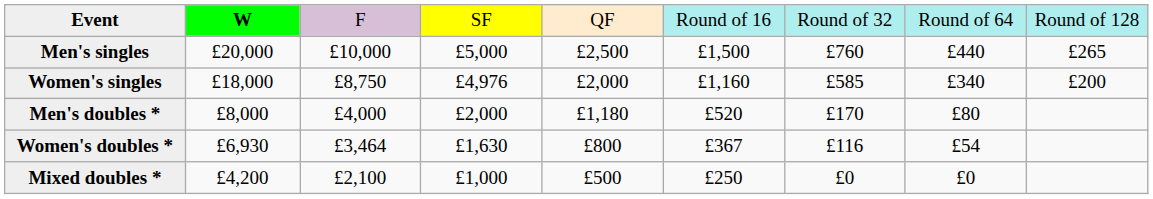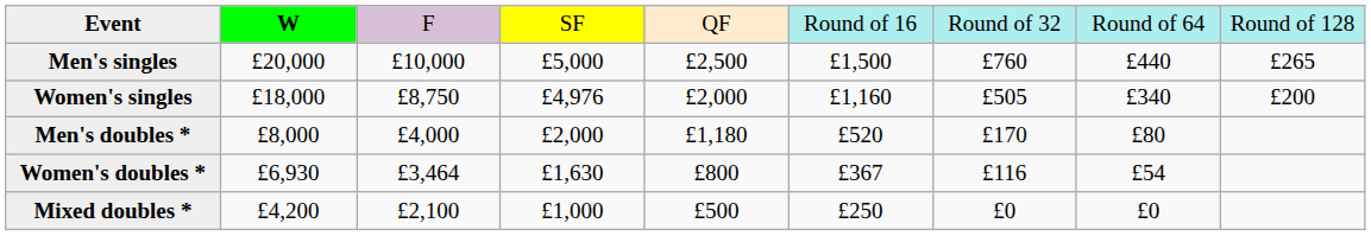 <table class=wikitable style=font-size:90%;text-align:center>
 <tr>
 <td style="width:130px; background:#efefef;"><strong>Event</strong></td>
 <td style="width:80px; background:lime;"><strong>W</strong></td>
 <td style="width:85px; background:thistle;">F</td>
 <td style="width:85px; background:#ff0;">SF</td>
 <td style="width:85px; background:#ffebcd;">QF</td>
 <td style="width:85px; background:#afeeee;">Round of 16</td>
 <td style="width:85px; background:#afeeee;">Round of 32</td>
 <td style="width:85px; background:#afeeee;">Round of 64</td>
 <td style="width:85px; background:#afeeee;">Round of 128</td>
 </tr>
 <tr>
 <td style="background:#efefef;"><strong>Men's singles</strong></td>
 <td>£20,000</td>
 <td>£10,000</td>
 <td>£5,000</td>
 <td>£2,500</td>
 <td>£1,500</td>
 <td>£760</td>
 <td>£440</td>
 <td>£265</td>
 </tr>
 <tr>
 <td style="background:#efefef;"><strong>Women's singles</strong></td>
 <td>£18,000</td>
 <td>£8,750</td>
 <td>£4,976</td>
 <td>£2,000</td>
 <td>£1,160</td>
-<td>£585</td>
+<td>£505</td>
 <td>£340</td>
 <td>£200</td>
 </tr>
 <tr>
 <td style="background:#efefef;"><strong>Men's doubles *</strong></td>
 <td>£8,000</td>
 <td>£4,000</td>
 <td>£2,000</td>
 <td>£1,180</td>
 <td>£520</td>
 <td>£170</td>
 <td>£80</td>
 <td></td>
 </tr>
 <tr>
 <td style="background:#efefef;"><strong>Women's doubles *</strong></td>
 <td>£6,930</td>
 <td>£3,464</td>
 <td>£1,630</td>
 <td>£800</td>
 <td>£367</td>
 <td>£116</td>
 <td>£54</td>
 <td></td>
 </tr>
 <tr>
 <td style="background:#efefef;"><strong>Mixed doubles *</strong></td>
 <td>£4,200</td>
 <td>£2,100</td>
 <td>£1,000</td>
 <td>£500</td>
 <td>£250</td>
 <td>£0</td>
 <td>£0</td>
 <td></td>
 </tr>
 </table>
